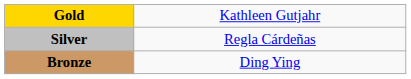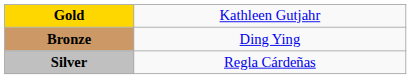 <table class="wikitable" style="text-align:center; " width="35%">
 <tr>
 <td bgcolor="gold"><strong>Gold</strong></td>
 <td><a href='#'>Kathleen Gutjahr</a><br>  <small><em></em></small></td>
 </tr>
 <tr>
+<td bgcolor="CC9966"><strong>Bronze</strong></td>
+<td><a href='#'>Ding Ying</a><br>  <small><em></em></small></td>
+</tr>
+<tr>
 <td bgcolor="silver"><strong>Silver</strong></td>
 <td><a href='#'>Regla Cárdeñas</a><br>  <small><em></em></small></td>
 </tr>
-<tr>
-<td bgcolor="CC9966"><strong>Bronze</strong></td>
-<td><a href='#'>Ding Ying</a><br>  <small><em></em></small></td>
-</tr>
 </table>
